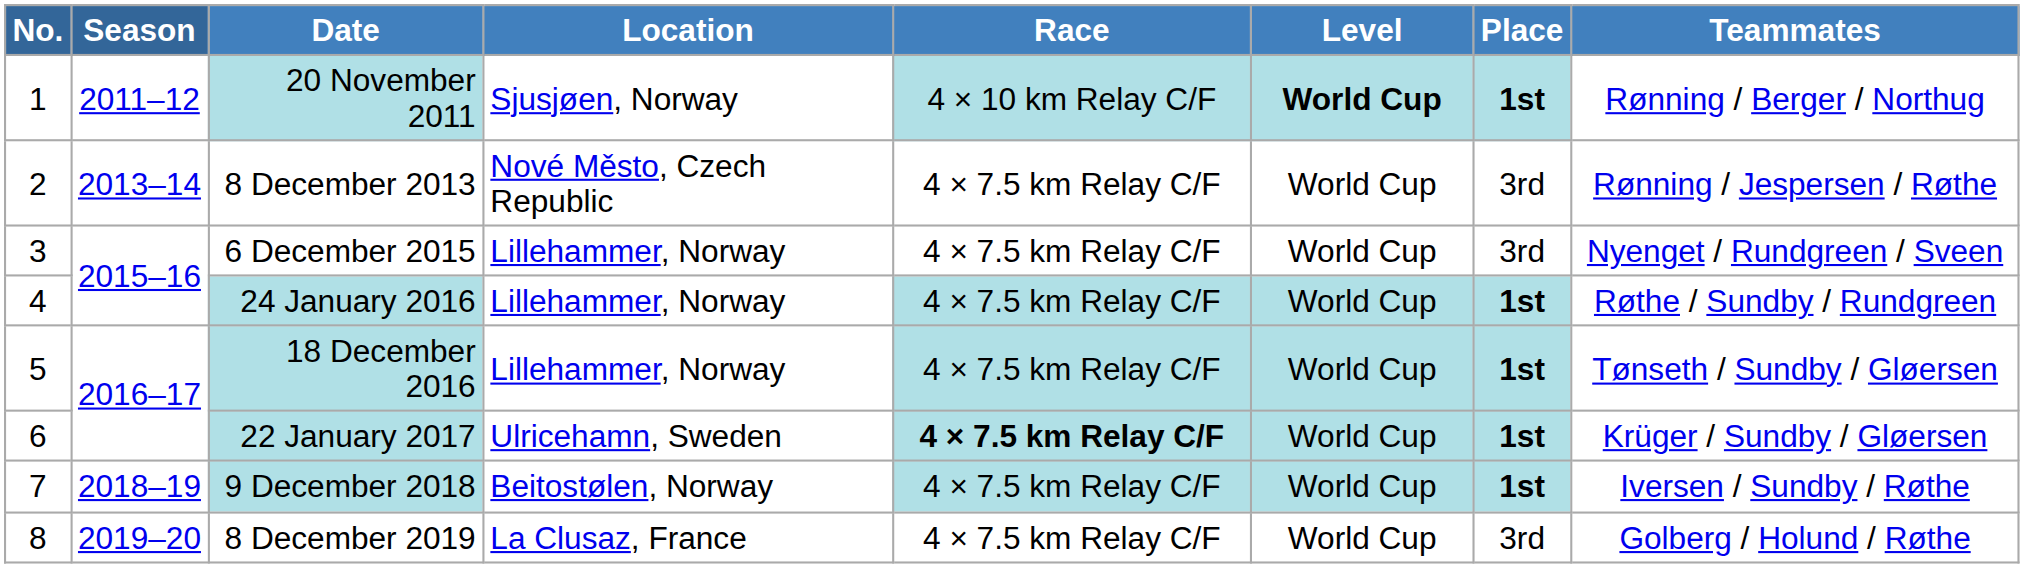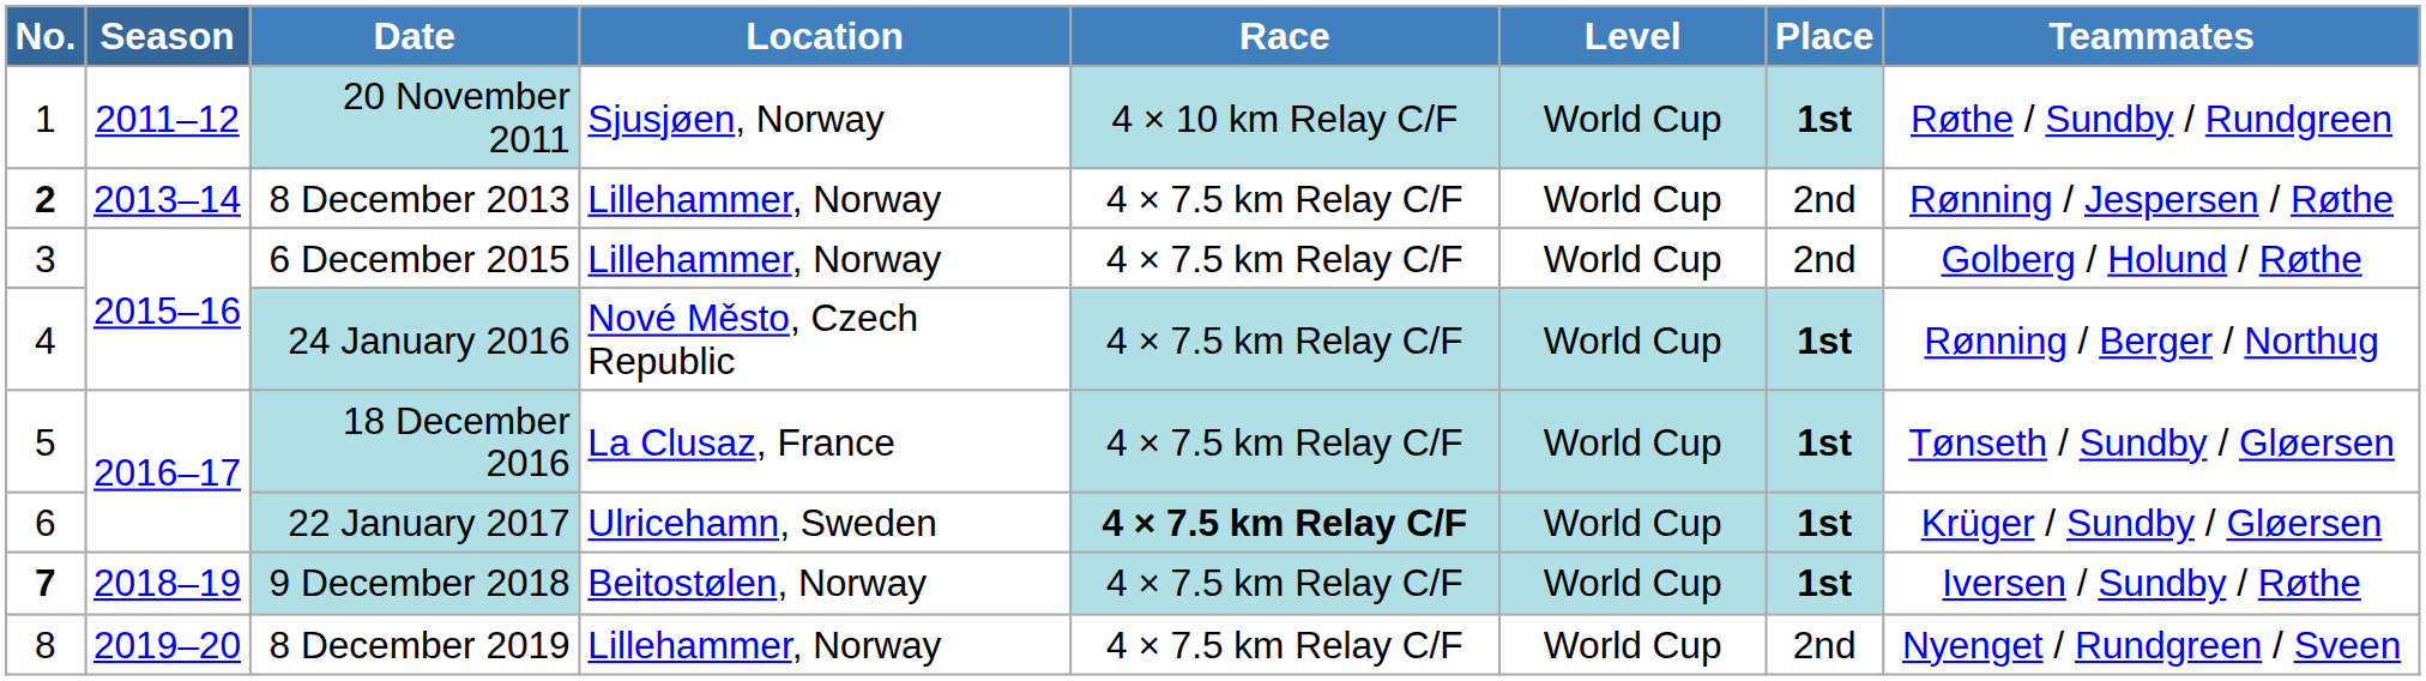 <table class="wikitable sortable" style="font-size:95%; text-align:center; border:grey solid 1px; border-collapse:collapse; background:#ffffff;">
 <tr style="background:#efefef;">
 <th style="background-color:#369; color:white;">No.</th>
 <th style="background-color:#369; color:white;">Season</th>
 <th style="background-color:#4180be; color:white; width:125px;">Date</th>
 <th style="background-color:#4180be; color:white; width:190px;">Location</th>
 <th style="background-color:#4180be; color:white; width:165px;">Race</th>
 <th style="background-color:#4180be; color:white; width:100px;">Level</th>
 <th style="background-color:#4180be; color:white;">Place</th>
 <th style="background-color:#4180be; color:white;">Teammates</th>
 </tr>
 <tr>
 <td align=center>1</td>
 <td align=center><a href='#'>2011–12</a></td>
 <td bgcolor="#BOEOE6" align=right>20 November 2011</td>
 <td align=left> <a href='#'>Sjusjøen</a>, Norway</td>
 <td bgcolor="#BOEOE6">4 × 10 km Relay C/F</td>
-<td bgcolor="#BOEOE6"><strong>World Cup</strong></td>
+<td bgcolor="#BOEOE6">World Cup</td>
 <td bgcolor="#BOEOE6"><strong>1st</strong></td>
-<td><a href='#'>Rønning</a> / <a href='#'>Berger</a> / <a href='#'>Northug</a></td>
+<td><a href='#'>Røthe</a> / <a href='#'>Sundby</a> / <a href='#'>Rundgreen</a></td>
 </tr>
 <tr>
-<td align=center>2</td>
+<td align=center><strong>2</strong></td>
 <td align=center><a href='#'>2013–14</a></td>
 <td align=right>8 December 2013</td>
-<td align=left> <a href='#'>Nové Město</a>, Czech Republic</td>
+<td align=left> <a href='#'>Lillehammer</a>, Norway</td>
 <td>4 × 7.5 km Relay C/F</td>
 <td>World Cup</td>
-<td>3rd</td>
+<td>2nd</td>
 <td><a href='#'>Rønning</a> / <a href='#'>Jespersen</a> / <a href='#'>Røthe</a></td>
 </tr>
 <tr>
 <td align=center>3</td>
 <td rowspan=2 align=center><a href='#'>2015–16</a></td>
 <td align=right>6 December 2015</td>
 <td align=left> <a href='#'>Lillehammer</a>, Norway</td>
 <td>4 × 7.5 km Relay C/F</td>
 <td>World Cup</td>
-<td>3rd</td>
-<td> <a href='#'>Nyenget</a> / <a href='#'>Rundgreen</a> / <a href='#'>Sveen</a> </td>
+<td>2nd</td>
+<td><a href='#'>Golberg</a> / <a href='#'>Holund</a> / <a href='#'>Røthe</a></td>
 </tr>
 <tr>
 <td align=center>4</td>
 <td bgcolor="#BOEOE6" align=right>24 January 2016</td>
-<td align=left> <a href='#'>Lillehammer</a>, Norway</td>
+<td align=left> <a href='#'>Nové Město</a>, Czech Republic</td>
 <td bgcolor="#BOEOE6">4 × 7.5 km Relay C/F</td>
 <td bgcolor="#BOEOE6">World Cup</td>
 <td bgcolor="#BOEOE6"><strong>1st</strong></td>
-<td><a href='#'>Røthe</a> / <a href='#'>Sundby</a> / <a href='#'>Rundgreen</a></td>
+<td><a href='#'>Rønning</a> / <a href='#'>Berger</a> / <a href='#'>Northug</a></td>
 </tr>
 <tr>
 <td align=center>5</td>
 <td rowspan=2 align=center><a href='#'>2016–17</a></td>
 <td bgcolor="#BOEOE6" align=right>18 December 2016</td>
-<td align=left> <a href='#'>Lillehammer</a>, Norway</td>
+<td align=left> <a href='#'>La Clusaz</a>, France</td>
 <td bgcolor="#BOEOE6">4 × 7.5 km Relay C/F</td>
 <td bgcolor="#BOEOE6">World Cup</td>
 <td bgcolor="#BOEOE6"><strong>1st</strong></td>
 <td><a href='#'>Tønseth</a> / <a href='#'>Sundby</a> / <a href='#'>Gløersen</a></td>
 </tr>
 <tr>
 <td align=center>6</td>
 <td bgcolor="#BOEOE6" align=right>22 January 2017</td>
 <td align=left> <a href='#'>Ulricehamn</a>, Sweden</td>
 <td bgcolor="#BOEOE6"><strong>4 × 7.5 km Relay C/F</strong></td>
 <td bgcolor="#BOEOE6">World Cup</td>
 <td bgcolor="#BOEOE6"><strong>1st</strong></td>
 <td><a href='#'>Krüger</a> / <a href='#'>Sundby</a> / <a href='#'>Gløersen</a></td>
 </tr>
 <tr>
-<td align=center>7</td>
+<td align=center><strong>7</strong></td>
 <td rowspan=1 align=center><a href='#'>2018–19</a></td>
 <td bgcolor="#BOEOE6" align=right>9 December 2018</td>
 <td align=left> <a href='#'>Beitostølen</a>, Norway</td>
 <td bgcolor="#BOEOE6">4 × 7.5 km Relay C/F</td>
 <td bgcolor="#BOEOE6">World Cup</td>
 <td bgcolor="#BOEOE6"><strong>1st</strong></td>
 <td><a href='#'>Iversen</a> / <a href='#'>Sundby</a> / <a href='#'>Røthe</a></td>
 </tr>
 <tr>
 <td align=center>8</td>
 <td rowspan=1 align=center><a href='#'>2019–20</a></td>
 <td align=right>8 December 2019</td>
-<td align=left> <a href='#'>La Clusaz</a>, France</td>
+<td align=left> <a href='#'>Lillehammer</a>, Norway</td>
 <td>4 × 7.5 km Relay C/F</td>
 <td>World Cup</td>
-<td>3rd</td>
-<td><a href='#'>Golberg</a> / <a href='#'>Holund</a> / <a href='#'>Røthe</a></td>
+<td>2nd</td>
+<td> <a href='#'>Nyenget</a> / <a href='#'>Rundgreen</a> / <a href='#'>Sveen</a> </td>
 </tr>
 </table>
